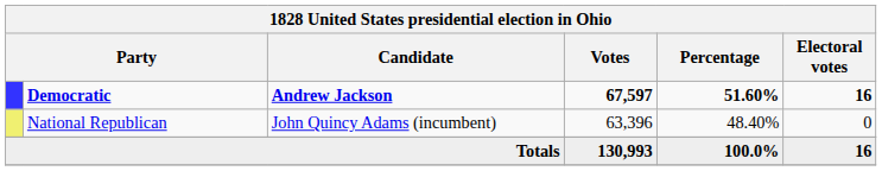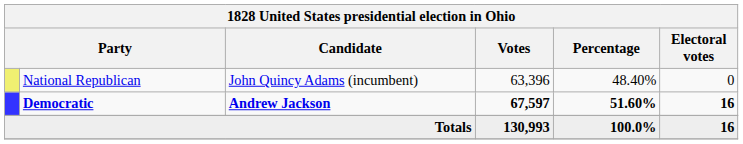 <table class="wikitable" style="font-size: 95%;">
 <tr>
 <th colspan="6">1828 United States presidential election in Ohio</th>
 </tr>
 <tr>
 <th colspan="2" style="width: 15em">Party</th>
 <th style="width: 17em">Candidate</th>
 <th style="width: 5em">Votes</th>
 <th style="width: 7em">Percentage</th>
 <th style="width: 5em">Electoral votes</th>
 </tr>
 <tr>
+<th style="background-color:#F0F071; width: 3px"></th>
+<td style="width: 130px"><a href='#'>National Republican</a></td>
+<td><a href='#'>John Quincy Adams</a> (incumbent)</td>
+<td align="right">63,396</td>
+<td align="right">48.40%</td>
+<td align="right">0</td>
+</tr>
+<tr>
 <th style="background-color:#3333FF; width: 3px"></th>
 <td style="width: 130px"><strong><a href='#'>Democratic</a></strong></td>
 <td><strong><a href='#'>Andrew Jackson</a></strong></td>
 <td align="right"><strong>67,597</strong></td>
 <td align="right"><strong>51.60%</strong></td>
 <td align="right"><strong>16</strong></td>
-</tr>
-<tr>
-<th style="background-color:#F0F071; width: 3px"></th>
-<td style="width: 130px"><a href='#'>National Republican</a></td>
-<td><a href='#'>John Quincy Adams</a> (incumbent)</td>
-<td align="right">63,396</td>
-<td align="right">48.40%</td>
-<td align="right">0</td>
 </tr>
 <tr>
 </tr>
 <tr bgcolor="#EEEEEE">
 <td colspan="3" align="right"><strong>Totals</strong></td>
 <td align="right"><strong>130,993</strong></td>
 <td align="right"><strong>100.0%</strong></td>
 <td align="right"><strong>16</strong></td>
 </tr>
 <tr>
 </tr>
 </table>
